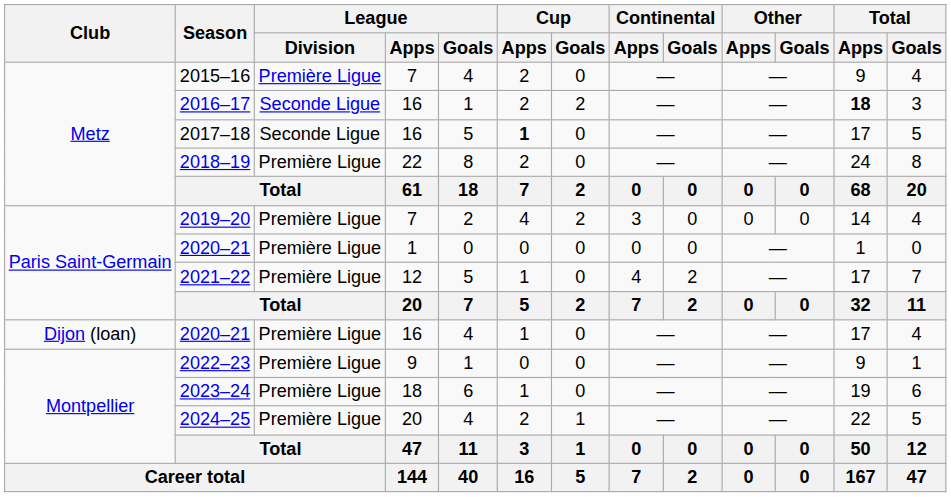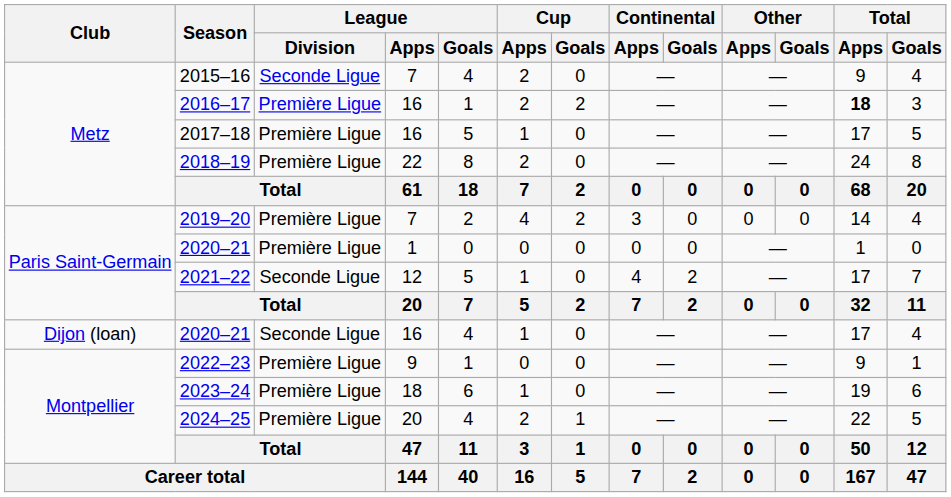 <table class="wikitable" Style="text-align: center">
 <tr>
 <th rowspan="2">Club</th>
 <th rowspan="2">Season</th>
 <th colspan="3">League</th>
 <th colspan="2">Cup</th>
 <th colspan="2">Continental</th>
 <th colspan="2">Other</th>
 <th colspan="2">Total</th>
 </tr>
 <tr>
 <th>Division</th>
 <th>Apps</th>
 <th>Goals</th>
 <th>Apps</th>
 <th>Goals</th>
 <th>Apps</th>
 <th>Goals</th>
 <th>Apps</th>
 <th>Goals</th>
 <th>Apps</th>
 <th>Goals</th>
 </tr>
 <tr>
 <td rowspan="5"><a href='#'>Metz</a></td>
 <td>2015–16</td>
-<td><a href='#'>Première Ligue</a></td>
+<td><a href='#'>Seconde Ligue</a></td>
 <td>7</td>
 <td>4</td>
 <td>2</td>
 <td>0</td>
 <td colspan="2">—</td>
 <td colspan="2">—</td>
 <td>9</td>
 <td>4</td>
 </tr>
 <tr>
 <td><a href='#'>2016–17</a></td>
-<td><a href='#'>Seconde Ligue</a></td>
+<td><a href='#'>Première Ligue</a></td>
 <td>16</td>
 <td>1</td>
 <td>2</td>
 <td>2</td>
 <td colspan="2">—</td>
 <td colspan="2">—</td>
 <td><strong>18</strong></td>
 <td>3</td>
 </tr>
 <tr>
 <td>2017–18</td>
-<td>Seconde Ligue</td>
+<td>Première Ligue</td>
 <td>16</td>
 <td>5</td>
-<td><strong>1</strong></td>
+<td>1</td>
 <td>0</td>
 <td colspan="2">—</td>
 <td colspan="2">—</td>
 <td>17</td>
 <td>5</td>
 </tr>
 <tr>
 <td><a href='#'>2018–19</a></td>
 <td>Première Ligue</td>
 <td>22</td>
 <td>8</td>
 <td>2</td>
 <td>0</td>
 <td colspan="2">—</td>
 <td colspan="2">—</td>
 <td>24</td>
 <td>8</td>
 </tr>
 <tr>
 <th colspan="2">Total</th>
 <th>61</th>
 <th>18</th>
 <th>7</th>
 <th>2</th>
 <th>0</th>
 <th>0</th>
 <th>0</th>
 <th>0</th>
 <th>68</th>
 <th>20</th>
 </tr>
 <tr>
 <td rowspan="4"><a href='#'>Paris Saint-Germain</a></td>
 <td><a href='#'>2019–20</a></td>
 <td>Première Ligue</td>
 <td>7</td>
 <td>2</td>
 <td>4</td>
 <td>2</td>
 <td>3</td>
 <td>0</td>
 <td>0</td>
 <td>0</td>
 <td>14</td>
 <td>4</td>
 </tr>
 <tr>
 <td><a href='#'>2020–21</a></td>
 <td>Première Ligue</td>
 <td>1</td>
 <td>0</td>
 <td>0</td>
 <td>0</td>
 <td>0</td>
 <td>0</td>
 <td colspan="2">—</td>
 <td>1</td>
 <td>0</td>
 </tr>
 <tr>
 <td><a href='#'>2021–22</a></td>
-<td>Première Ligue</td>
+<td>Seconde Ligue</td>
 <td>12</td>
 <td>5</td>
 <td>1</td>
 <td>0</td>
 <td>4</td>
 <td>2</td>
 <td colspan="2">—</td>
 <td>17</td>
 <td>7</td>
 </tr>
 <tr>
 <th colspan="2">Total</th>
 <th>20</th>
 <th>7</th>
 <th>5</th>
 <th>2</th>
 <th>7</th>
 <th>2</th>
 <th>0</th>
 <th>0</th>
 <th>32</th>
 <th>11</th>
 </tr>
 <tr>
 <td><a href='#'>Dijon</a> (loan)</td>
 <td><a href='#'>2020–21</a></td>
-<td>Première Ligue</td>
+<td>Seconde Ligue</td>
 <td>16</td>
 <td>4</td>
 <td>1</td>
 <td>0</td>
 <td colspan="2">—</td>
 <td colspan="2">—</td>
 <td>17</td>
 <td>4</td>
 </tr>
 <tr>
 <td rowspan="4"><a href='#'>Montpellier</a></td>
 <td><a href='#'>2022–23</a></td>
 <td>Première Ligue</td>
 <td>9</td>
 <td>1</td>
 <td>0</td>
 <td>0</td>
 <td colspan="2">—</td>
 <td colspan="2">—</td>
 <td>9</td>
 <td>1</td>
 </tr>
 <tr>
 <td><a href='#'>2023–24</a></td>
 <td>Première Ligue</td>
 <td>18</td>
 <td>6</td>
 <td>1</td>
 <td>0</td>
 <td colspan="2">—</td>
 <td colspan="2">—</td>
 <td>19</td>
 <td>6</td>
 </tr>
 <tr>
 <td><a href='#'>2024–25</a></td>
 <td>Première Ligue</td>
 <td>20</td>
 <td>4</td>
 <td>2</td>
 <td>1</td>
 <td colspan="2">—</td>
 <td colspan="2">—</td>
 <td>22</td>
 <td>5</td>
 </tr>
 <tr>
 <th colspan="2">Total</th>
 <th>47</th>
 <th>11</th>
 <th>3</th>
 <th>1</th>
 <th>0</th>
 <th>0</th>
 <th>0</th>
 <th>0</th>
 <th>50</th>
 <th>12</th>
 </tr>
 <tr>
 <th colspan="3">Career total</th>
 <th>144</th>
 <th>40</th>
 <th>16</th>
 <th>5</th>
 <th>7</th>
 <th>2</th>
 <th>0</th>
 <th>0</th>
 <th>167</th>
 <th>47</th>
 </tr>
 </table>
